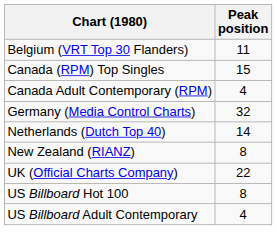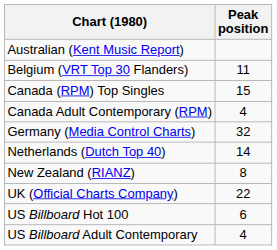 <table class="wikitable sortable">
 <tr>
 <th>Chart (1980)</th>
 <th>Peak<br>position</th>
+</tr>
+<tr>
+<td>Australian (<a href='#'>Kent Music Report</a>)</td>
+<td></td>
 </tr>
 <tr>
 <td>Belgium (<a href='#'>VRT Top 30</a> Flanders)</td>
 <td style="text-align:center;">11</td>
 </tr>
 <tr>
 <td>Canada (<a href='#'>RPM</a>) Top Singles</td>
 <td style="text-align:center;">15</td>
 </tr>
 <tr>
 <td>Canada Adult Contemporary (<a href='#'>RPM</a>)</td>
 <td style="text-align:center;">4</td>
 </tr>
 <tr>
 <td>Germany (<a href='#'>Media Control Charts</a>)</td>
 <td style="text-align:center;">32</td>
 </tr>
 <tr>
 <td>Netherlands (<a href='#'>Dutch Top 40</a>)</td>
 <td style="text-align:center;">14</td>
 </tr>
 <tr>
 <td>New Zealand (<a href='#'>RIANZ</a>)</td>
 <td style="text-align:center;">8</td>
 </tr>
 <tr>
 <td>UK (<a href='#'>Official Charts Company</a>)</td>
 <td style="text-align:center;">22</td>
 </tr>
 <tr>
 <td>US <em>Billboard</em> Hot 100</td>
-<td style="text-align:center;">8</td>
+<td style="text-align:center;">6</td>
 </tr>
 <tr>
 <td>US <em>Billboard</em> Adult Contemporary</td>
 <td style="text-align:center;">4</td>
 </tr>
 </table>
